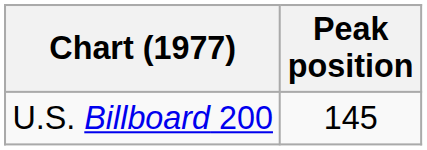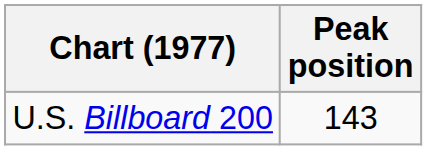 <table class="wikitable sortable">
 <tr>
 <th>Chart (1977)</th>
 <th>Peak<br>position</th>
 </tr>
 <tr>
 <td align="left">U.S. <a href='#'><em>Billboard</em> 200</a></td>
-<td align="center">145</td>
+<td align="center">143</td>
 </tr>
 </table>
